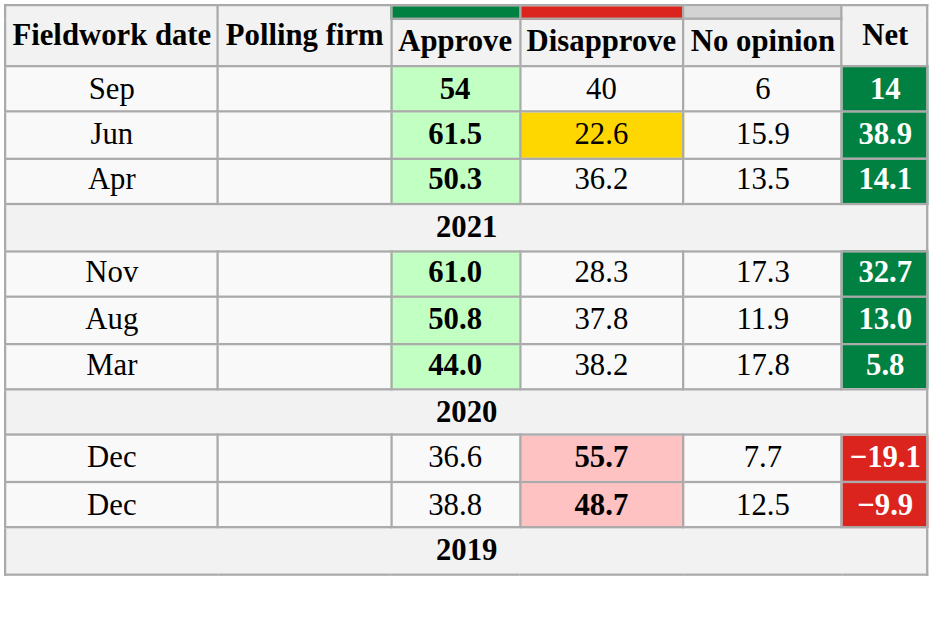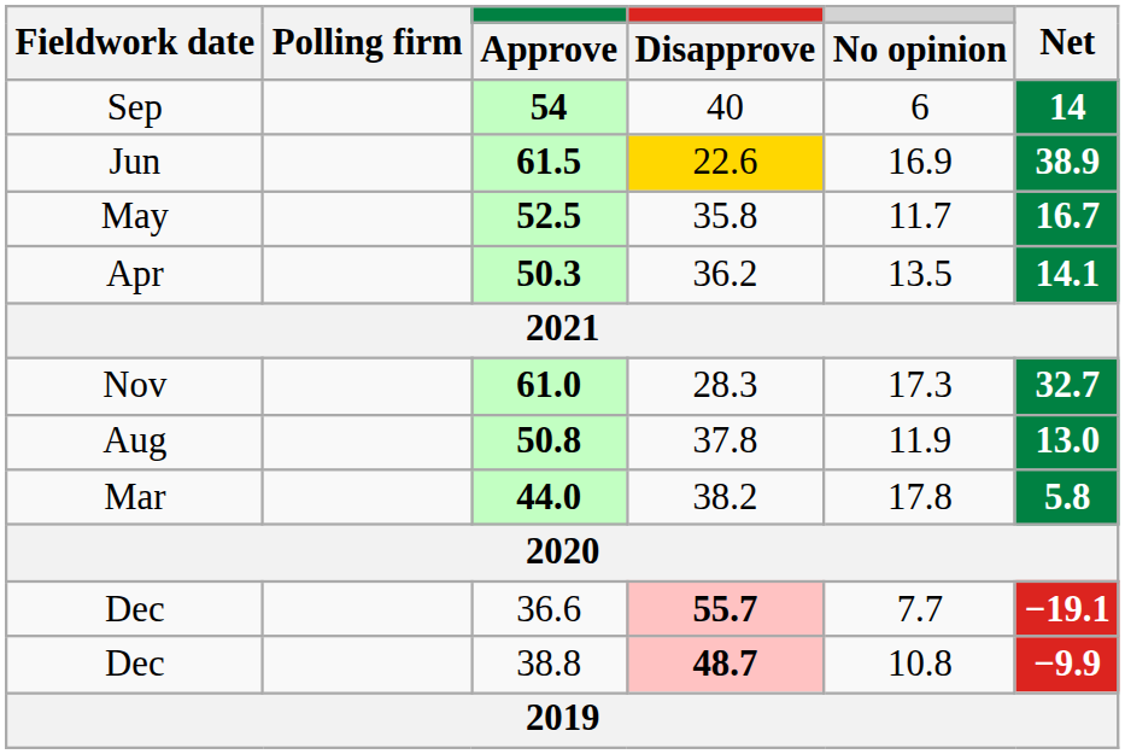 <table class="wikitable mw-collapsible" style="text-align:center; font-size:85%; line-height:14px;">
 <tr>
 <th rowspan="2">Fieldwork date</th>
 <th rowspan="2">Polling firm</th>
 <th style="background: #008142;"></th>
 <th style="background: #DC241F;"></th>
 <th style="background: lightgrey;"></th>
 <th rowspan="2">Net</th>
 </tr>
 <tr>
 <th>Approve</th>
 <th>Disapprove</th>
 <th>No opinion</th>
 </tr>
 <tr>
 <td>Sep</td>
 <td></td>
 <td style="background:#C2FFC2"><strong>54</strong></td>
 <td>40</td>
 <td>6</td>
 <th style="background:#008142; color:white;">14</th>
 </tr>
 <tr>
 <td>Jun</td>
 <td></td>
 <td style="background:#C2FFC2"><strong>61.5</strong></td>
 <td style="background: gold;">22.6</td>
-<td>15.9</td>
+<td>16.9</td>
 <th style="background:#008142; color:white;"><strong>38.9</strong></th>
+</tr>
+<tr>
+<td>May</td>
+<td></td>
+<td style="background:#C2FFC2"><strong>52.5</strong></td>
+<td>35.8</td>
+<td>11.7</td>
+<th style="background:#008142; color:white;">16.7</th>
 </tr>
 <tr>
 <td>Apr</td>
 <td></td>
 <td style="background:#C2FFC2"><strong>50.3</strong></td>
 <td>36.2</td>
 <td>13.5</td>
 <th style="background:#008142; color:white;">14.1</th>
 </tr>
 <tr>
 <th colspan="6">2021</th>
 </tr>
 <tr>
 <td>Nov</td>
 <td></td>
 <td style="background:#C2FFC2"><strong>61.0</strong></td>
 <td>28.3</td>
 <td>17.3</td>
 <th style="background:#008142; color:white;">32.7</th>
 </tr>
 <tr>
 <td>Aug</td>
 <td></td>
 <td style="background:#C2FFC2"><strong>50.8</strong></td>
 <td>37.8</td>
 <td>11.9</td>
 <th style="background:#008142; color:white;">13.0</th>
 </tr>
 <tr>
 <td>Mar</td>
 <td></td>
 <td style="background:#C2FFC2"><strong>44.0</strong></td>
 <td>38.2</td>
 <td>17.8</td>
 <th style="background:#008142; color:white;">5.8</th>
 </tr>
 <tr>
 <th colspan="6">2020</th>
 </tr>
 <tr>
 <td>Dec</td>
 <td></td>
 <td>36.6</td>
 <td style="background:#FFC2C2"><strong>55.7</strong></td>
 <td>7.7</td>
 <th style="background:#DC241F; color:white;">−19.1</th>
 </tr>
 <tr>
 <td>Dec</td>
 <td></td>
 <td>38.8</td>
 <td style="background:#FFC2C2"><strong>48.7</strong></td>
-<td>12.5</td>
+<td>10.8</td>
 <th style="background:#DC241F; color:white;">−9.9</th>
 </tr>
 <tr>
 <th colspan="6">2019</th>
 </tr>
 </table>
